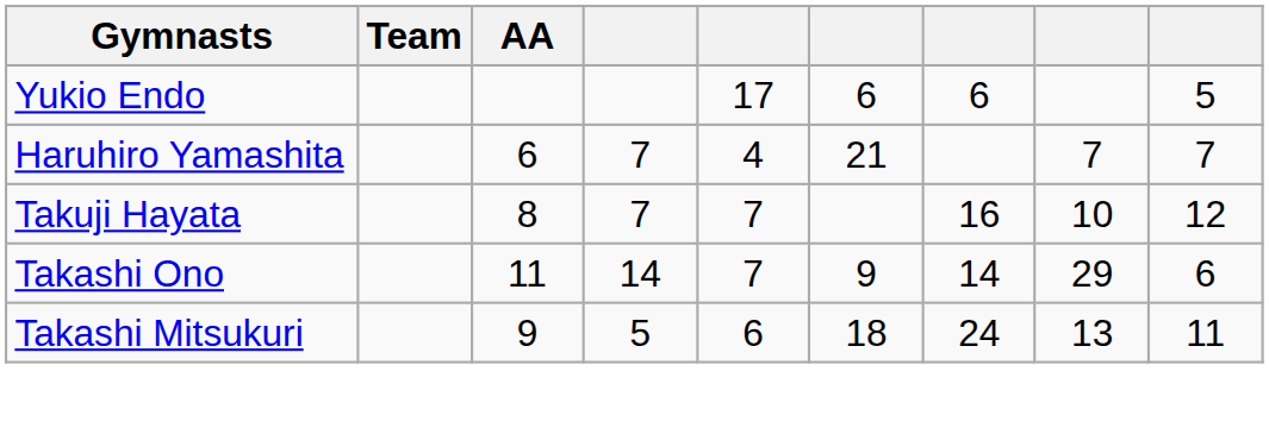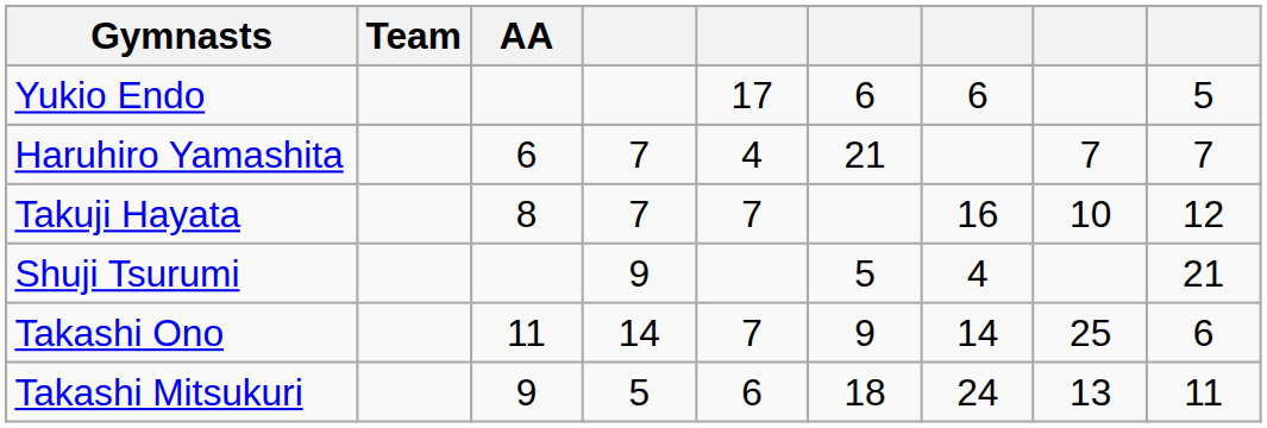 <table class="wikitable sortable collapsible autocollapse plainrowheaders" style="text-align:center; font-size:95%;">
 <tr>
 <th width=28% class=unsortable>Gymnasts</th>
 <th width=9% class=unsortable>Team</th>
 <th width=9% class=unsortable>AA</th>
 <th width=9% class=unsortable></th>
 <th width=9% class=unsortable></th>
 <th width=9% class=unsortable></th>
 <th width=9% class=unsortable></th>
 <th width=9% class=unsortable></th>
 <th width=9% class=unsortable></th>
 </tr>
 <tr>
 <td align=left><a href='#'>Yukio Endo</a></td>
 <td></td>
 <td></td>
 <td></td>
 <td>17</td>
 <td>6</td>
 <td>6</td>
 <td></td>
 <td>5</td>
 </tr>
 <tr>
 <td align=left><a href='#'>Haruhiro Yamashita</a></td>
 <td></td>
 <td>6</td>
 <td>7</td>
 <td>4</td>
 <td>21</td>
 <td></td>
 <td>7</td>
 <td>7</td>
 </tr>
 <tr>
 <td align=left><a href='#'>Takuji Hayata</a></td>
 <td></td>
 <td>8</td>
 <td>7</td>
 <td>7</td>
 <td></td>
 <td>16</td>
 <td>10</td>
 <td>12</td>
 </tr>
 <tr>
+<td align=left><a href='#'>Shuji Tsurumi</a></td>
+<td></td>
+<td></td>
+<td>9</td>
+<td></td>
+<td>5</td>
+<td>4</td>
+<td></td>
+<td>21</td>
+</tr>
+<tr>
 <td align=left><a href='#'>Takashi Ono</a></td>
 <td></td>
 <td>11</td>
 <td>14</td>
 <td>7</td>
 <td>9</td>
 <td>14</td>
-<td>29</td>
+<td>25</td>
 <td>6</td>
 </tr>
 <tr>
 <td align=left><a href='#'>Takashi Mitsukuri</a></td>
 <td></td>
 <td>9</td>
 <td>5</td>
 <td>6</td>
 <td>18</td>
 <td>24</td>
 <td>13</td>
 <td>11</td>
 </tr>
 </table>
